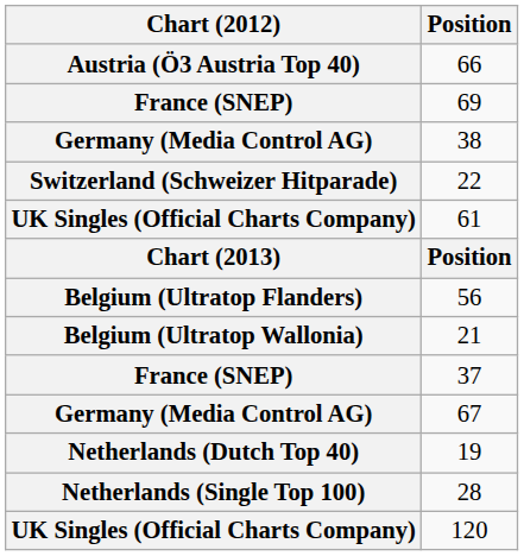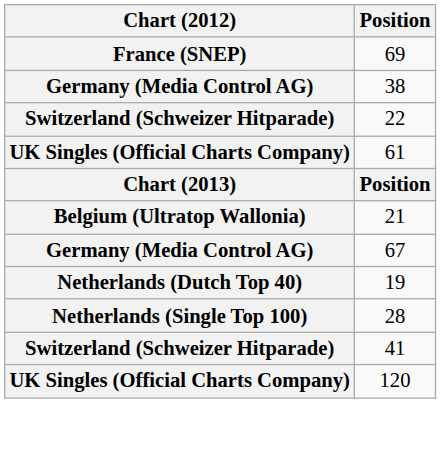 <table class="wikitable plainrowheaders">
 <tr>
 <th scope="col">Chart (2012)</th>
 <th scope="col">Position</th>
-</tr>
-<tr>
-<th scope="row">Austria (Ö3 Austria Top 40)</th>
-<td style="text-align:center;">66</td>
 </tr>
 <tr>
 <th scope="row">France (SNEP)</th>
 <td style="text-align:center;">69</td>
 </tr>
 <tr>
 <th scope="row">Germany (Media Control AG)</th>
 <td style="text-align:center;">38</td>
 </tr>
 <tr>
 <th scope="row">Switzerland (Schweizer Hitparade)</th>
 <td style="text-align:center;">22</td>
 </tr>
 <tr>
 <th scope="row">UK Singles (Official Charts Company)</th>
 <td align="center">61</td>
 </tr>
 <tr>
 <th scope="col">Chart (2013)</th>
 <th scope="col">Position</th>
 </tr>
 <tr>
-<th scope="row">Belgium (Ultratop Flanders)</th>
-<td style="text-align:center;">56</td>
-</tr>
-<tr>
 <th scope="row">Belgium (Ultratop Wallonia)</th>
 <td style="text-align:center;">21</td>
-</tr>
-<tr>
-<th scope="row">France (SNEP)</th>
-<td style="text-align:center;">37</td>
 </tr>
 <tr>
 <th scope="row">Germany (Media Control AG)</th>
 <td style="text-align:center;">67</td>
 </tr>
 <tr>
 <th scope="row">Netherlands (Dutch Top 40)</th>
 <td style="text-align:center;">19</td>
 </tr>
 <tr>
 <th scope="row">Netherlands (Single Top 100)</th>
 <td style="text-align:center;">28</td>
 </tr>
 <tr>
+<th scope="row">Switzerland (Schweizer Hitparade)</th>
+<td style="text-align:center;">41</td>
+</tr>
+<tr>
 <th scope="row">UK Singles (Official Charts Company)</th>
 <td align="center">120</td>
 </tr>
 </table>
